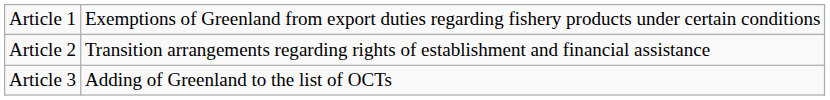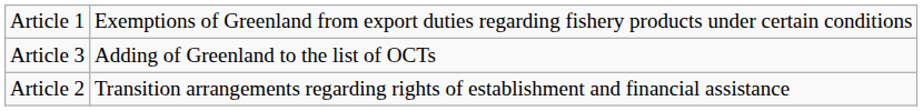 <table class="wikitable">
 <tr>
 <td>Article 1</td>
 <td>Exemptions of Greenland from export duties regarding fishery products under certain conditions</td>
 </tr>
 <tr>
+<td>Article 3</td>
+<td>Adding of Greenland to the list of  OCTs</td>
+</tr>
+<tr>
 <td>Article 2</td>
 <td>Transition arrangements regarding rights of establishment and financial assistance</td>
 </tr>
-<tr>
-<td>Article 3</td>
-<td>Adding of Greenland to the list of  OCTs</td>
-</tr>
 </table>
